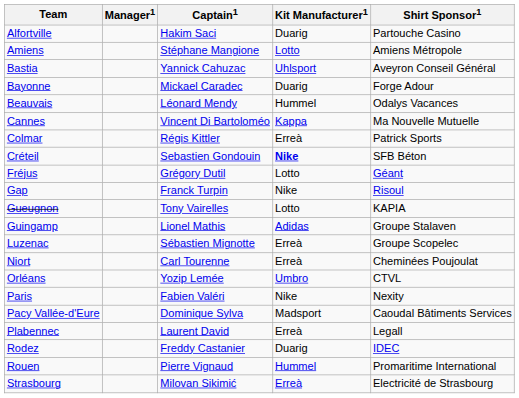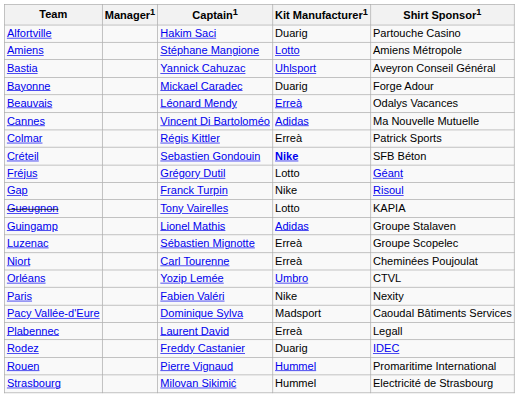 <table class="wikitable sortable" style="text-align: left;">
 <tr>
 <th>Team</th>
 <th>Manager<sup>1</sup></th>
 <th>Captain<sup>1</sup></th>
 <th>Kit Manufacturer<sup>1</sup></th>
 <th>Shirt Sponsor<sup>1</sup></th>
 </tr>
 <tr>
 <td><a href='#'>Alfortville</a></td>
 <td></td>
 <td><a href='#'>Hakim Saci</a></td>
 <td>Duarig</td>
 <td>Partouche Casino</td>
 </tr>
 <tr>
 <td><a href='#'>Amiens</a></td>
 <td></td>
 <td><a href='#'>Stéphane Mangione</a></td>
 <td><a href='#'>Lotto</a></td>
 <td>Amiens Métropole</td>
 </tr>
 <tr>
 <td><a href='#'>Bastia</a></td>
 <td></td>
 <td><a href='#'>Yannick Cahuzac</a></td>
 <td><a href='#'>Uhlsport</a></td>
 <td>Aveyron Conseil Général</td>
 </tr>
 <tr>
 <td><a href='#'>Bayonne</a></td>
 <td></td>
 <td><a href='#'>Mickael Caradec</a></td>
 <td>Duarig</td>
 <td>Forge Adour</td>
 </tr>
 <tr>
 <td><a href='#'>Beauvais</a></td>
 <td></td>
 <td><a href='#'>Léonard Mendy</a></td>
-<td>Hummel</td>
+<td><a href='#'>Erreà</a></td>
 <td>Odalys Vacances</td>
 </tr>
 <tr>
 <td><a href='#'>Cannes</a></td>
 <td></td>
 <td><a href='#'>Vincent Di Bartoloméo</a></td>
-<td><a href='#'>Kappa</a></td>
+<td><a href='#'>Adidas</a></td>
 <td>Ma Nouvelle Mutuelle</td>
 </tr>
 <tr>
 <td><a href='#'>Colmar</a></td>
 <td></td>
 <td><a href='#'>Régis Kittler</a></td>
 <td>Erreà</td>
 <td>Patrick Sports</td>
 </tr>
 <tr>
 <td><a href='#'>Créteil</a></td>
 <td></td>
 <td><a href='#'>Sebastien Gondouin</a></td>
 <td><strong><a href='#'>Nike</a></strong></td>
 <td>SFB Béton</td>
 </tr>
 <tr>
 <td><a href='#'>Fréjus</a></td>
 <td></td>
 <td><a href='#'>Grégory Dutil</a></td>
 <td>Lotto</td>
 <td><a href='#'>Géant</a></td>
 </tr>
 <tr>
 <td><a href='#'>Gap</a></td>
 <td></td>
 <td><a href='#'>Franck Turpin</a></td>
 <td>Nike</td>
 <td><a href='#'>Risoul</a></td>
 </tr>
 <tr>
 <td><s><a href='#'>Gueugnon</a></s></td>
 <td></td>
 <td><a href='#'>Tony Vairelles</a></td>
 <td>Lotto</td>
 <td>KAPIA</td>
 </tr>
 <tr>
 <td><a href='#'>Guingamp</a></td>
 <td></td>
 <td><a href='#'>Lionel Mathis</a></td>
 <td><a href='#'>Adidas</a></td>
 <td>Groupe Stalaven</td>
 </tr>
 <tr>
 <td><a href='#'>Luzenac</a></td>
 <td></td>
 <td><a href='#'>Sébastien Mignotte</a></td>
 <td>Erreà</td>
 <td>Groupe Scopelec</td>
 </tr>
 <tr>
 <td><a href='#'>Niort</a></td>
 <td></td>
 <td><a href='#'>Carl Tourenne</a></td>
 <td>Erreà</td>
 <td>Cheminées Poujoulat</td>
 </tr>
 <tr>
 <td><a href='#'>Orléans</a></td>
 <td></td>
 <td><a href='#'>Yozip Lemée</a></td>
 <td><a href='#'>Umbro</a></td>
 <td>CTVL</td>
 </tr>
 <tr>
 <td><a href='#'>Paris</a></td>
 <td></td>
 <td><a href='#'>Fabien Valéri</a></td>
 <td>Nike</td>
 <td>Nexity</td>
 </tr>
 <tr>
 <td><a href='#'>Pacy Vallée-d'Eure</a></td>
 <td></td>
 <td><a href='#'>Dominique Sylva</a></td>
 <td>Madsport</td>
 <td>Caoudal Bâtiments Services</td>
 </tr>
 <tr>
 <td><a href='#'>Plabennec</a></td>
 <td></td>
 <td><a href='#'>Laurent David</a></td>
 <td>Erreà</td>
 <td>Legall</td>
 </tr>
 <tr>
 <td><a href='#'>Rodez</a></td>
 <td></td>
 <td><a href='#'>Freddy Castanier</a></td>
 <td>Duarig</td>
 <td><a href='#'>IDEC</a></td>
 </tr>
 <tr>
 <td><a href='#'>Rouen</a></td>
 <td></td>
 <td><a href='#'>Pierre Vignaud</a></td>
 <td><a href='#'>Hummel</a></td>
 <td>Promaritime International</td>
 </tr>
 <tr>
 <td><a href='#'>Strasbourg</a></td>
 <td></td>
 <td><a href='#'>Milovan Sikimić</a></td>
-<td><a href='#'>Erreà</a></td>
+<td>Hummel</td>
 <td>Electricité de Strasbourg</td>
 </tr>
 </table>
